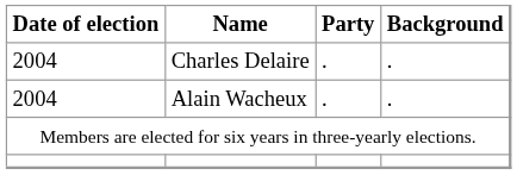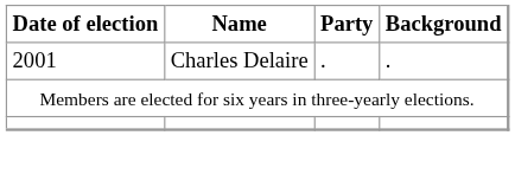 <table align="center" rules="all" cellspacing="0" cellpadding="4" style="border: 1px solid #999; border-right: 2px solid #999; border-bottom: 2px solid #999">
 <tr>
 <th>Date of election</th>
 <th>Name</th>
 <th>Party</th>
 <th>Background</th>
 </tr>
 <tr>
-<td>2004</td>
+<td>2001</td>
 <td>Charles Delaire</td>
-<td>.</td>
-<td>.</td>
-</tr>
-<tr>
-<td>2004</td>
-<td>Alain Wacheux</td>
 <td>.</td>
 <td>.</td>
 </tr>
 <tr>
 <td colspan="4" align="center"><small>Members are elected for six years in three-yearly elections.</small></td>
 </tr>
 <tr>
 <td align=right></td>
 <td></td>
 <td></td>
 <td></td>
 </tr>
 </table>
